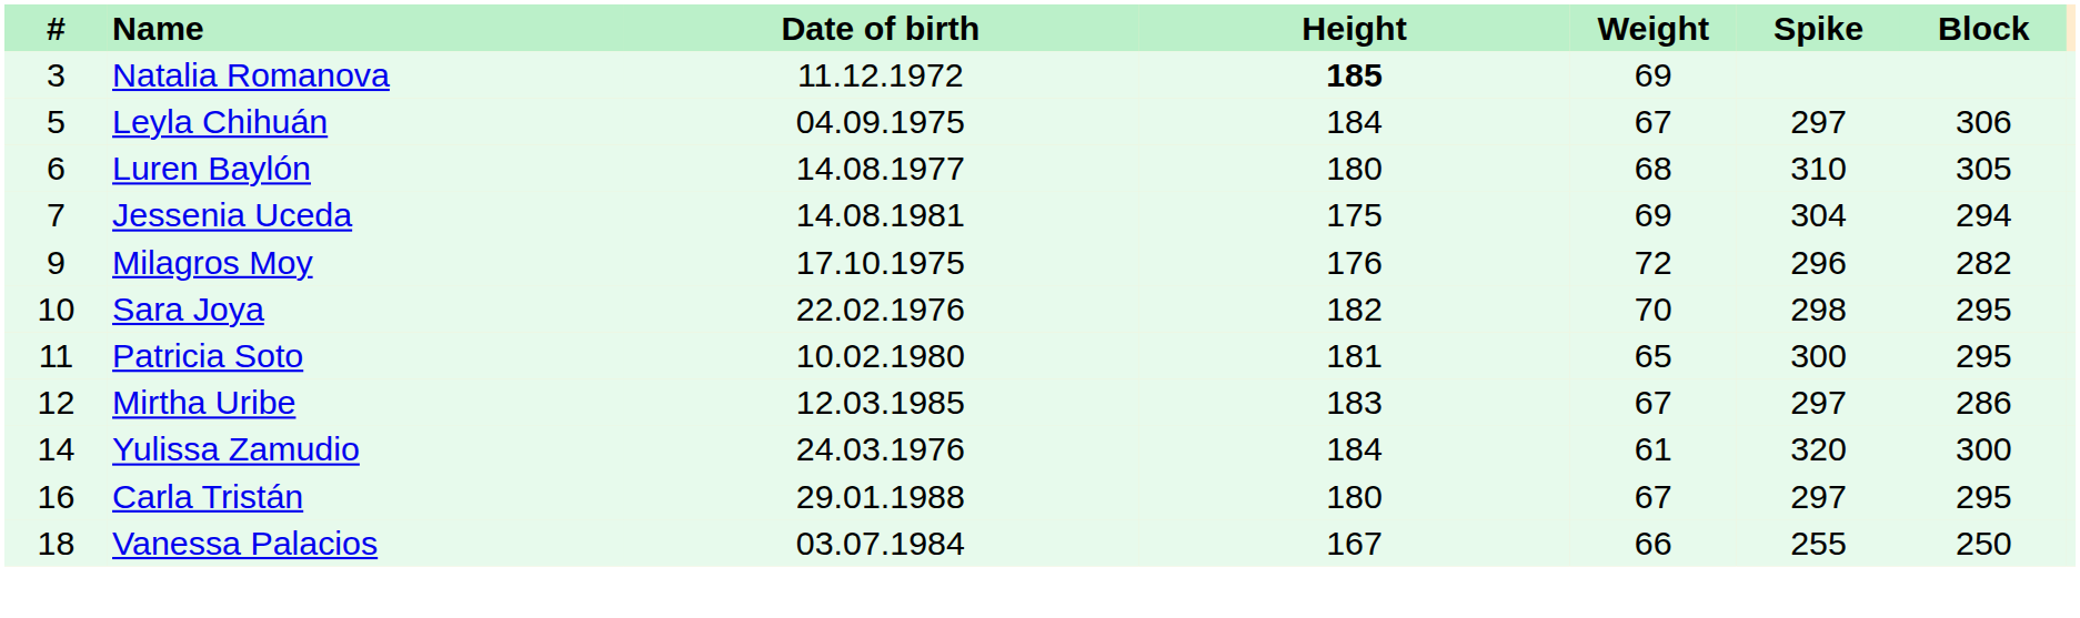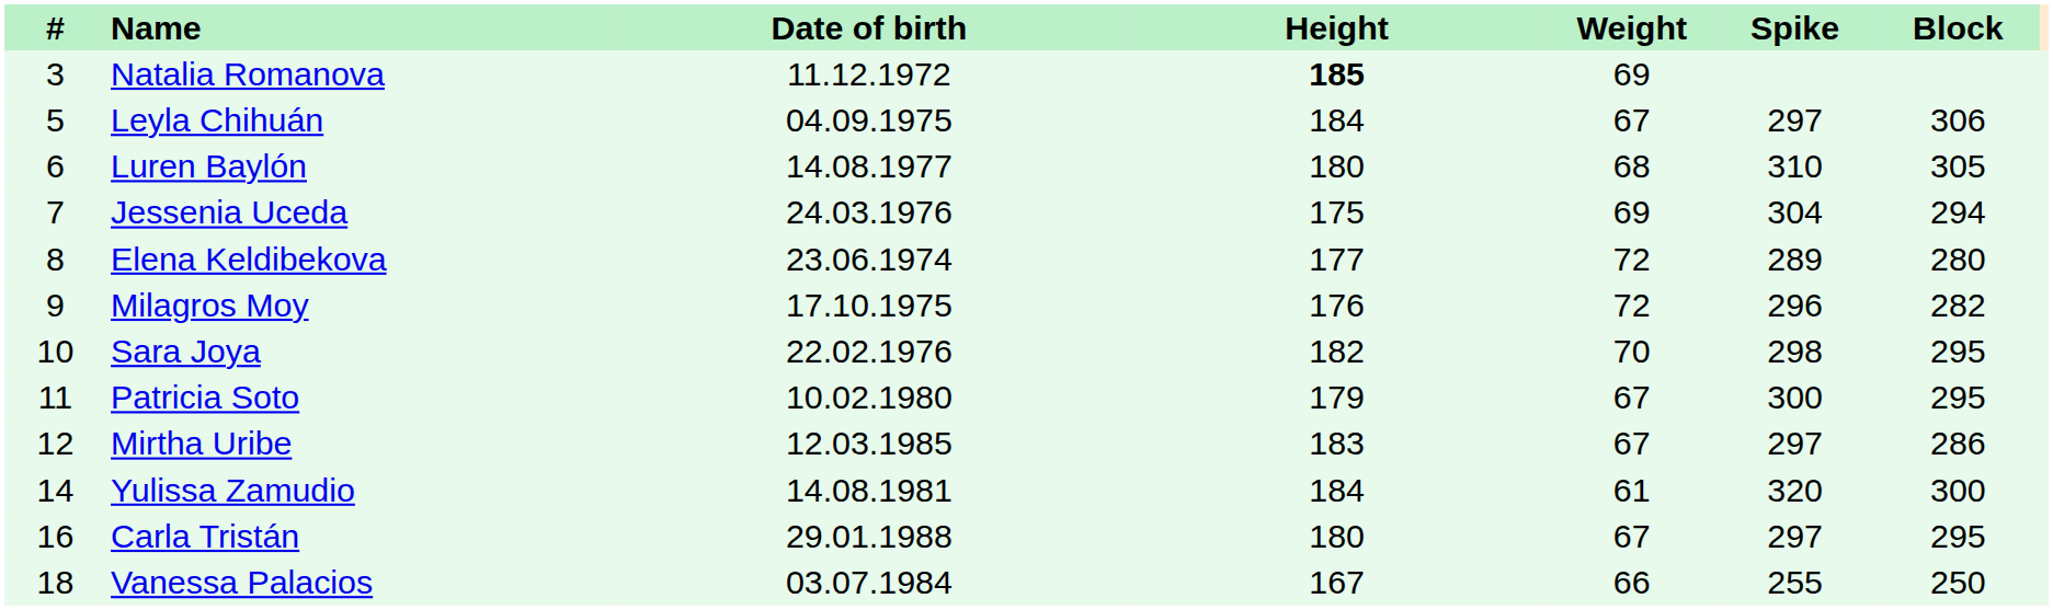 <table border=0 cellpadding=2 cellspacing=0  |- bgcolor=#FFECCE style="text-align:center; font-size:90%;" width=100%>
 <tr bgcolor=#BBF0C9>
 <th width=5%>#</th>
 <th width=25% align=left>Name</th>
 <th width=25%>Date of birth</th>
 <th width=21%>Height</th>
 <th width=8%>Weight</th>
 <th width=8%>Spike</th>
 <th width=8%>Block</th>
 </tr>
 <tr bgcolor=#E7FAEC>
 <td>3</td>
 <td align=left><a href='#'>Natalia Romanova</a></td>
 <td>11.12.1972</td>
 <td><strong>185</strong></td>
 <td>69</td>
 <td></td>
 <td></td>
 <td></td>
 </tr>
 <tr bgcolor=#E7FAEC>
 <td>5</td>
 <td align=left><a href='#'>Leyla Chihuán</a></td>
 <td>04.09.1975</td>
 <td>184</td>
 <td>67</td>
 <td>297</td>
 <td>306</td>
 <td></td>
 </tr>
 <tr bgcolor=#E7FAEC>
 <td>6</td>
 <td align=left><a href='#'>Luren Baylón</a></td>
 <td>14.08.1977</td>
 <td>180</td>
 <td>68</td>
 <td>310</td>
 <td>305</td>
 <td></td>
 </tr>
 <tr bgcolor=#E7FAEC>
 <td>7</td>
 <td align=left><a href='#'>Jessenia Uceda</a></td>
-<td>14.08.1981</td>
+<td>24.03.1976</td>
 <td>175</td>
 <td>69</td>
 <td>304</td>
 <td>294</td>
+<td></td>
+</tr>
+<tr bgcolor=#E7FAEC>
+<td>8</td>
+<td align=left><a href='#'>Elena Keldibekova</a></td>
+<td>23.06.1974</td>
+<td>177</td>
+<td>72</td>
+<td>289</td>
+<td>280</td>
 <td></td>
 </tr>
 <tr bgcolor=#E7FAEC>
 <td>9</td>
 <td align=left><a href='#'>Milagros Moy</a></td>
 <td>17.10.1975</td>
 <td>176</td>
 <td>72</td>
 <td>296</td>
 <td>282</td>
 <td></td>
 </tr>
 <tr bgcolor=#E7FAEC>
 <td>10</td>
 <td align=left><a href='#'>Sara Joya</a></td>
 <td>22.02.1976</td>
 <td>182</td>
 <td>70</td>
 <td>298</td>
 <td>295</td>
 <td></td>
 </tr>
 <tr bgcolor=#E7FAEC>
 <td>11</td>
 <td align=left><a href='#'>Patricia Soto</a></td>
 <td>10.02.1980</td>
-<td>181</td>
-<td>65</td>
+<td>179</td>
+<td>67</td>
 <td>300</td>
 <td>295</td>
 <td></td>
 </tr>
 <tr bgcolor=#E7FAEC>
 <td>12</td>
 <td align=left><a href='#'>Mirtha Uribe</a></td>
 <td>12.03.1985</td>
 <td>183</td>
 <td>67</td>
 <td>297</td>
 <td>286</td>
 <td></td>
 </tr>
 <tr bgcolor=#E7FAEC>
 <td>14</td>
 <td align=left><a href='#'>Yulissa Zamudio</a></td>
-<td>24.03.1976</td>
+<td>14.08.1981</td>
 <td>184</td>
 <td>61</td>
 <td>320</td>
 <td>300</td>
 <td></td>
 </tr>
 <tr bgcolor=#E7FAEC>
 <td>16</td>
 <td align=left><a href='#'>Carla Tristán</a></td>
 <td>29.01.1988</td>
 <td>180</td>
 <td>67</td>
 <td>297</td>
 <td>295</td>
 <td></td>
 </tr>
 <tr bgcolor=#E7FAEC>
 <td>18</td>
 <td align=left><a href='#'>Vanessa Palacios</a></td>
 <td>03.07.1984</td>
 <td>167</td>
 <td>66</td>
 <td>255</td>
 <td>250</td>
 <td></td>
 </tr>
 </table>
